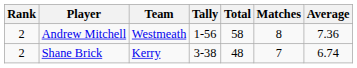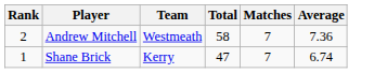 <table class="wikitable">
 <tr>
 <th>Rank</th>
 <th>Player</th>
 <th>Team</th>
-<th>Tally</th>
 <th>Total</th>
 <th>Matches</th>
 <th>Average</th>
 </tr>
 <tr>
 <td rowspan=1 align=center>2</td>
 <td><a href='#'>Andrew Mitchell</a></td>
 <td><a href='#'>Westmeath</a></td>
-<td align=center>1-56</td>
 <td align=center>58</td>
-<td align=center>8</td>
+<td align=center>7</td>
 <td align=center>7.36</td>
 </tr>
 <tr>
-<td rowspan=1 align=center>2</td>
+<td rowspan=1 align=center>1</td>
 <td><a href='#'>Shane Brick</a></td>
 <td><a href='#'>Kerry</a></td>
-<td align=center>3-38</td>
-<td align=center>48</td>
+<td align=center>47</td>
 <td align=center>7</td>
 <td align=center>6.74</td>
 </tr>
 </table>
